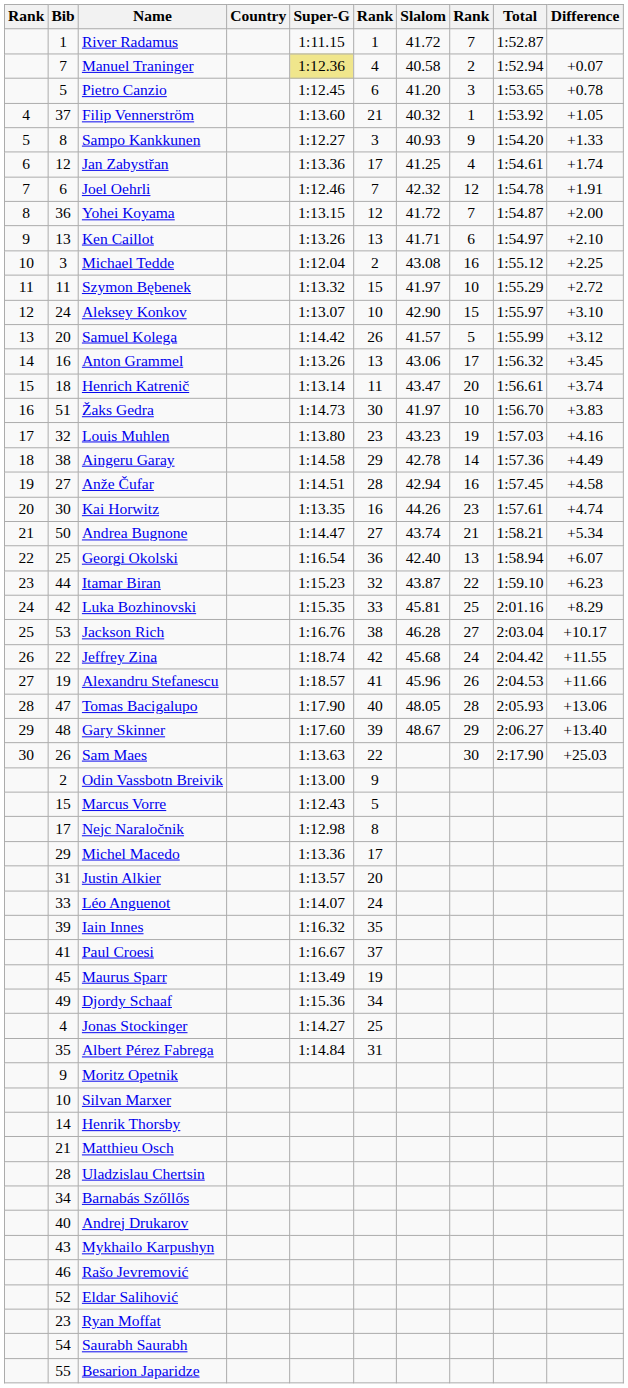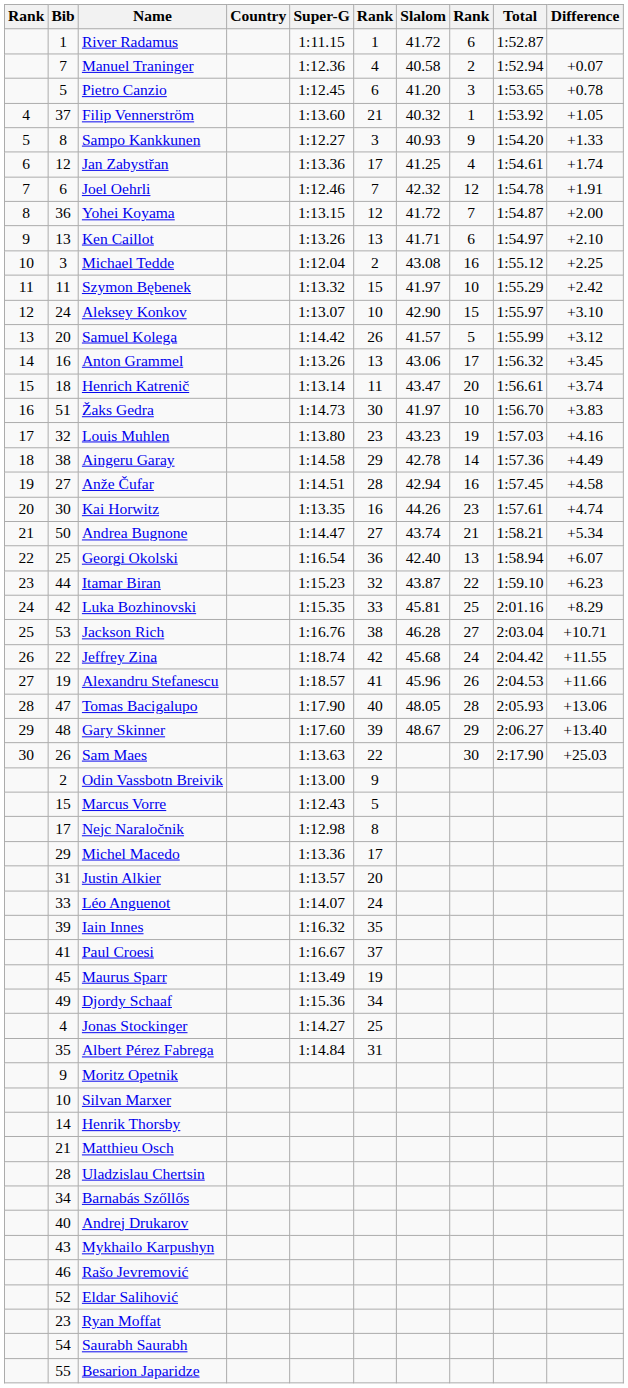 <table class="wikitable sortable" style="text-align:center">
 <tr>
 <th>Rank</th>
 <th>Bib</th>
 <th>Name</th>
 <th>Country</th>
 <th>Super-G</th>
 <th>Rank</th>
 <th>Slalom</th>
 <th>Rank</th>
 <th>Total</th>
 <th>Difference</th>
 </tr>
 <tr>
 <td></td>
 <td>1</td>
 <td align=left><a href='#'>River Radamus</a></td>
 <td align=left></td>
 <td>1:11.15</td>
 <td>1</td>
 <td>41.72</td>
-<td>7</td>
+<td>6</td>
 <td>1:52.87</td>
 <td></td>
 </tr>
 <tr>
 <td></td>
 <td>7</td>
 <td align=left><a href='#'>Manuel Traninger</a></td>
 <td align=left></td>
-<td style="background: khaki;">1:12.36</td>
+<td>1:12.36</td>
 <td>4</td>
 <td>40.58</td>
 <td>2</td>
 <td>1:52.94</td>
 <td>+0.07</td>
 </tr>
 <tr>
 <td></td>
 <td>5</td>
 <td align=left><a href='#'>Pietro Canzio</a></td>
 <td align=left></td>
 <td>1:12.45</td>
 <td>6</td>
 <td>41.20</td>
 <td>3</td>
 <td>1:53.65</td>
 <td>+0.78</td>
 </tr>
 <tr>
 <td>4</td>
 <td>37</td>
 <td align=left><a href='#'>Filip Vennerström</a></td>
 <td align=left></td>
 <td>1:13.60</td>
 <td>21</td>
 <td>40.32</td>
 <td>1</td>
 <td>1:53.92</td>
 <td>+1.05</td>
 </tr>
 <tr>
 <td>5</td>
 <td>8</td>
 <td align=left><a href='#'>Sampo Kankkunen</a></td>
 <td align=left></td>
 <td>1:12.27</td>
 <td>3</td>
 <td>40.93</td>
 <td>9</td>
 <td>1:54.20</td>
 <td>+1.33</td>
 </tr>
 <tr>
 <td>6</td>
 <td>12</td>
 <td align=left><a href='#'>Jan Zabystřan</a></td>
 <td align=left></td>
 <td>1:13.36</td>
 <td>17</td>
 <td>41.25</td>
 <td>4</td>
 <td>1:54.61</td>
 <td>+1.74</td>
 </tr>
 <tr>
 <td>7</td>
 <td>6</td>
 <td align=left><a href='#'>Joel Oehrli</a></td>
 <td align=left></td>
 <td>1:12.46</td>
 <td>7</td>
 <td>42.32</td>
 <td>12</td>
 <td>1:54.78</td>
 <td>+1.91</td>
 </tr>
 <tr>
 <td>8</td>
 <td>36</td>
 <td align=left><a href='#'>Yohei Koyama</a></td>
 <td align=left></td>
 <td>1:13.15</td>
 <td>12</td>
 <td>41.72</td>
 <td>7</td>
 <td>1:54.87</td>
 <td>+2.00</td>
 </tr>
 <tr>
 <td>9</td>
 <td>13</td>
 <td align=left><a href='#'>Ken Caillot</a></td>
 <td align=left></td>
 <td>1:13.26</td>
 <td>13</td>
 <td>41.71</td>
 <td>6</td>
 <td>1:54.97</td>
 <td>+2.10</td>
 </tr>
 <tr>
 <td>10</td>
 <td>3</td>
 <td align=left><a href='#'>Michael Tedde</a></td>
 <td align=left></td>
 <td>1:12.04</td>
 <td>2</td>
 <td>43.08</td>
 <td>16</td>
 <td>1:55.12</td>
 <td>+2.25</td>
 </tr>
 <tr>
 <td>11</td>
 <td>11</td>
 <td align=left><a href='#'>Szymon Bębenek</a></td>
 <td align=left></td>
 <td>1:13.32</td>
 <td>15</td>
 <td>41.97</td>
 <td>10</td>
 <td>1:55.29</td>
-<td>+2.72</td>
+<td>+2.42</td>
 </tr>
 <tr>
 <td>12</td>
 <td>24</td>
 <td align=left><a href='#'>Aleksey Konkov</a></td>
 <td align=left></td>
 <td>1:13.07</td>
 <td>10</td>
 <td>42.90</td>
 <td>15</td>
 <td>1:55.97</td>
 <td>+3.10</td>
 </tr>
 <tr>
 <td>13</td>
 <td>20</td>
 <td align=left><a href='#'>Samuel Kolega</a></td>
 <td align=left></td>
 <td>1:14.42</td>
 <td>26</td>
 <td>41.57</td>
 <td>5</td>
 <td>1:55.99</td>
 <td>+3.12</td>
 </tr>
 <tr>
 <td>14</td>
 <td>16</td>
 <td align=left><a href='#'>Anton Grammel</a></td>
 <td align=left></td>
 <td>1:13.26</td>
 <td>13</td>
 <td>43.06</td>
 <td>17</td>
 <td>1:56.32</td>
 <td>+3.45</td>
 </tr>
 <tr>
 <td>15</td>
 <td>18</td>
 <td align=left><a href='#'>Henrich Katrenič</a></td>
 <td align=left></td>
 <td>1:13.14</td>
 <td>11</td>
 <td>43.47</td>
 <td>20</td>
 <td>1:56.61</td>
 <td>+3.74</td>
 </tr>
 <tr>
 <td>16</td>
 <td>51</td>
 <td align=left><a href='#'>Žaks Gedra</a></td>
 <td align=left></td>
 <td>1:14.73</td>
 <td>30</td>
 <td>41.97</td>
 <td>10</td>
 <td>1:56.70</td>
 <td>+3.83</td>
 </tr>
 <tr>
 <td>17</td>
 <td>32</td>
 <td align=left><a href='#'>Louis Muhlen</a></td>
 <td align=left></td>
 <td>1:13.80</td>
 <td>23</td>
 <td>43.23</td>
 <td>19</td>
 <td>1:57.03</td>
 <td>+4.16</td>
 </tr>
 <tr>
 <td>18</td>
 <td>38</td>
 <td align=left><a href='#'>Aingeru Garay</a></td>
 <td align=left></td>
 <td>1:14.58</td>
 <td>29</td>
 <td>42.78</td>
 <td>14</td>
 <td>1:57.36</td>
 <td>+4.49</td>
 </tr>
 <tr>
 <td>19</td>
 <td>27</td>
 <td align=left><a href='#'>Anže Čufar</a></td>
 <td align=left></td>
 <td>1:14.51</td>
 <td>28</td>
 <td>42.94</td>
 <td>16</td>
 <td>1:57.45</td>
 <td>+4.58</td>
 </tr>
 <tr>
 <td>20</td>
 <td>30</td>
 <td align=left><a href='#'>Kai Horwitz</a></td>
 <td align=left></td>
 <td>1:13.35</td>
 <td>16</td>
 <td>44.26</td>
 <td>23</td>
 <td>1:57.61</td>
 <td>+4.74</td>
 </tr>
 <tr>
 <td>21</td>
 <td>50</td>
 <td align=left><a href='#'>Andrea Bugnone</a></td>
 <td align=left></td>
 <td>1:14.47</td>
 <td>27</td>
 <td>43.74</td>
 <td>21</td>
 <td>1:58.21</td>
 <td>+5.34</td>
 </tr>
 <tr>
 <td>22</td>
 <td>25</td>
 <td align=left><a href='#'>Georgi Okolski</a></td>
 <td align=left></td>
 <td>1:16.54</td>
 <td>36</td>
 <td>42.40</td>
 <td>13</td>
 <td>1:58.94</td>
 <td>+6.07</td>
 </tr>
 <tr>
 <td>23</td>
 <td>44</td>
 <td align=left><a href='#'>Itamar Biran</a></td>
 <td align=left></td>
 <td>1:15.23</td>
 <td>32</td>
 <td>43.87</td>
 <td>22</td>
 <td>1:59.10</td>
 <td>+6.23</td>
 </tr>
 <tr>
 <td>24</td>
 <td>42</td>
 <td align=left><a href='#'>Luka Bozhinovski</a></td>
 <td align=left></td>
 <td>1:15.35</td>
 <td>33</td>
 <td>45.81</td>
 <td>25</td>
 <td>2:01.16</td>
 <td>+8.29</td>
 </tr>
 <tr>
 <td>25</td>
 <td>53</td>
 <td align=left><a href='#'>Jackson Rich</a></td>
 <td align=left></td>
 <td>1:16.76</td>
 <td>38</td>
 <td>46.28</td>
 <td>27</td>
 <td>2:03.04</td>
-<td>+10.17</td>
+<td>+10.71</td>
 </tr>
 <tr>
 <td>26</td>
 <td>22</td>
 <td align=left><a href='#'>Jeffrey Zina</a></td>
 <td align=left></td>
 <td>1:18.74</td>
 <td>42</td>
 <td>45.68</td>
 <td>24</td>
 <td>2:04.42</td>
 <td>+11.55</td>
 </tr>
 <tr>
 <td>27</td>
 <td>19</td>
 <td align=left><a href='#'>Alexandru Stefanescu</a></td>
 <td align=left></td>
 <td>1:18.57</td>
 <td>41</td>
 <td>45.96</td>
 <td>26</td>
 <td>2:04.53</td>
 <td>+11.66</td>
 </tr>
 <tr>
 <td>28</td>
 <td>47</td>
 <td align=left><a href='#'>Tomas Bacigalupo</a></td>
 <td align=left></td>
 <td>1:17.90</td>
 <td>40</td>
 <td>48.05</td>
 <td>28</td>
 <td>2:05.93</td>
 <td>+13.06</td>
 </tr>
 <tr>
 <td>29</td>
 <td>48</td>
 <td align=left><a href='#'>Gary Skinner</a></td>
 <td align=left></td>
 <td>1:17.60</td>
 <td>39</td>
 <td>48.67</td>
 <td>29</td>
 <td>2:06.27</td>
 <td>+13.40</td>
 </tr>
 <tr>
 <td>30</td>
 <td>26</td>
 <td align=left><a href='#'>Sam Maes</a></td>
 <td align=left></td>
 <td>1:13.63</td>
 <td>22</td>
 <td></td>
 <td>30</td>
 <td>2:17.90</td>
 <td>+25.03</td>
 </tr>
 <tr>
 <td></td>
 <td>2</td>
 <td align=left><a href='#'>Odin Vassbotn Breivik</a></td>
 <td align=left></td>
 <td>1:13.00</td>
 <td>9</td>
 <td></td>
 <td></td>
 <td></td>
 <td></td>
 </tr>
 <tr>
 <td></td>
 <td>15</td>
 <td align=left><a href='#'>Marcus Vorre</a></td>
 <td align=left></td>
 <td>1:12.43</td>
 <td>5</td>
 <td></td>
 <td></td>
 <td></td>
 <td></td>
 </tr>
 <tr>
 <td></td>
 <td>17</td>
 <td align=left><a href='#'>Nejc Naraločnik</a></td>
 <td align=left></td>
 <td>1:12.98</td>
 <td>8</td>
 <td></td>
 <td></td>
 <td></td>
 <td></td>
 </tr>
 <tr>
 <td></td>
 <td>29</td>
 <td align=left><a href='#'>Michel Macedo</a></td>
 <td align=left></td>
 <td>1:13.36</td>
 <td>17</td>
 <td></td>
 <td></td>
 <td></td>
 <td></td>
 </tr>
 <tr>
 <td></td>
 <td>31</td>
 <td align=left><a href='#'>Justin Alkier</a></td>
 <td align=left></td>
 <td>1:13.57</td>
 <td>20</td>
 <td></td>
 <td></td>
 <td></td>
 <td></td>
 </tr>
 <tr>
 <td></td>
 <td>33</td>
 <td align=left><a href='#'>Léo Anguenot</a></td>
 <td align=left></td>
 <td>1:14.07</td>
 <td>24</td>
 <td></td>
 <td></td>
 <td></td>
 <td></td>
 </tr>
 <tr>
 <td></td>
 <td>39</td>
 <td align=left><a href='#'>Iain Innes</a></td>
 <td align=left></td>
 <td>1:16.32</td>
 <td>35</td>
 <td></td>
 <td></td>
 <td></td>
 <td></td>
 </tr>
 <tr>
 <td></td>
 <td>41</td>
 <td align=left><a href='#'>Paul Croesi</a></td>
 <td align=left></td>
 <td>1:16.67</td>
 <td>37</td>
 <td></td>
 <td></td>
 <td></td>
 <td></td>
 </tr>
 <tr>
 <td></td>
 <td>45</td>
 <td align=left><a href='#'>Maurus Sparr</a></td>
 <td align=left></td>
 <td>1:13.49</td>
 <td>19</td>
 <td></td>
 <td></td>
 <td></td>
 <td></td>
 </tr>
 <tr>
 <td></td>
 <td>49</td>
 <td align=left><a href='#'>Djordy Schaaf</a></td>
 <td align=left></td>
 <td>1:15.36</td>
 <td>34</td>
 <td></td>
 <td></td>
 <td></td>
 <td></td>
 </tr>
 <tr>
 <td></td>
 <td>4</td>
 <td align=left><a href='#'>Jonas Stockinger</a></td>
 <td align=left></td>
 <td>1:14.27</td>
 <td>25</td>
 <td></td>
 <td></td>
 <td></td>
 <td></td>
 </tr>
 <tr>
 <td></td>
 <td>35</td>
 <td align=left><a href='#'>Albert Pérez Fabrega</a></td>
 <td align=left></td>
 <td>1:14.84</td>
 <td>31</td>
 <td></td>
 <td></td>
 <td></td>
 <td></td>
 </tr>
 <tr>
 <td></td>
 <td>9</td>
 <td align=left><a href='#'>Moritz Opetnik</a></td>
 <td align=left></td>
 <td></td>
 <td></td>
 <td></td>
 <td></td>
 <td></td>
 <td></td>
 </tr>
 <tr>
 <td></td>
 <td>10</td>
 <td align=left><a href='#'>Silvan Marxer</a></td>
 <td align=left></td>
 <td></td>
 <td></td>
 <td></td>
 <td></td>
 <td></td>
 <td></td>
 </tr>
 <tr>
 <td></td>
 <td>14</td>
 <td align=left><a href='#'>Henrik Thorsby</a></td>
 <td align=left></td>
 <td></td>
 <td></td>
 <td></td>
 <td></td>
 <td></td>
 <td></td>
 </tr>
 <tr>
 <td></td>
 <td>21</td>
 <td align=left><a href='#'>Matthieu Osch</a></td>
 <td align=left></td>
 <td></td>
 <td></td>
 <td></td>
 <td></td>
 <td></td>
 <td></td>
 </tr>
 <tr>
 <td></td>
 <td>28</td>
 <td align=left><a href='#'>Uladzislau Chertsin</a></td>
 <td align=left></td>
 <td></td>
 <td></td>
 <td></td>
 <td></td>
 <td></td>
 <td></td>
 </tr>
 <tr>
 <td></td>
 <td>34</td>
 <td align=left><a href='#'>Barnabás Szőllős</a></td>
 <td align=left></td>
 <td></td>
 <td></td>
 <td></td>
 <td></td>
 <td></td>
 <td></td>
 </tr>
 <tr>
 <td></td>
 <td>40</td>
 <td align=left><a href='#'>Andrej Drukarov</a></td>
 <td align=left></td>
 <td></td>
 <td></td>
 <td></td>
 <td></td>
 <td></td>
 <td></td>
 </tr>
 <tr>
 <td></td>
 <td>43</td>
 <td align=left><a href='#'>Mykhailo Karpushyn</a></td>
 <td align=left></td>
 <td></td>
 <td></td>
 <td></td>
 <td></td>
 <td></td>
 <td></td>
 </tr>
 <tr>
 <td></td>
 <td>46</td>
 <td align=left><a href='#'>Rašo Jevremović</a></td>
 <td align=left></td>
 <td></td>
 <td></td>
 <td></td>
 <td></td>
 <td></td>
 <td></td>
 </tr>
 <tr>
 <td></td>
 <td>52</td>
 <td align=left><a href='#'>Eldar Salihović</a></td>
 <td align=left></td>
 <td></td>
 <td></td>
 <td></td>
 <td></td>
 <td></td>
 <td></td>
 </tr>
 <tr>
 <td></td>
 <td>23</td>
 <td align=left><a href='#'>Ryan Moffat</a></td>
 <td align=left></td>
 <td></td>
 <td></td>
 <td></td>
 <td></td>
 <td></td>
 <td></td>
 </tr>
 <tr>
 <td></td>
 <td>54</td>
 <td align=left><a href='#'>Saurabh Saurabh</a></td>
 <td align=left></td>
 <td></td>
 <td></td>
 <td></td>
 <td></td>
 <td></td>
 <td></td>
 </tr>
 <tr>
 <td></td>
 <td>55</td>
 <td align=left><a href='#'>Besarion Japaridze</a></td>
 <td align=left></td>
 <td></td>
 <td></td>
 <td></td>
 <td></td>
 <td></td>
 <td></td>
 </tr>
 </table>
